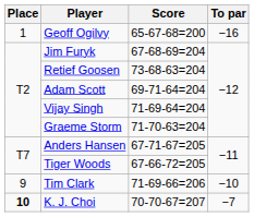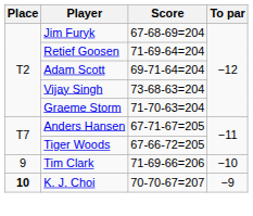 <table class="wikitable">
 <tr>
 <th>Place</th>
 <th>Player</th>
 <th>Score</th>
 <th>To par</th>
-</tr>
-<tr>
-<td align=center>1</td>
-<td> <a href='#'>Geoff Ogilvy</a></td>
-<td align=center>65-67-68=200</td>
-<td align=center>−16</td>
 </tr>
 <tr>
 <td rowspan="5" align=center>T2</td>
 <td> <a href='#'>Jim Furyk</a></td>
 <td align=center>67-68-69=204</td>
 <td rowspan="5" align=center>−12</td>
 </tr>
 <tr>
 <td> <a href='#'>Retief Goosen</a></td>
-<td align=center>73-68-63=204</td>
+<td align=center>71-69-64=204</td>
 </tr>
 <tr>
 <td> <a href='#'>Adam Scott</a></td>
 <td align=center>69-71-64=204</td>
 </tr>
 <tr>
 <td> <a href='#'>Vijay Singh</a></td>
-<td align=center>71-69-64=204</td>
+<td align=center>73-68-63=204</td>
 </tr>
 <tr>
 <td> <a href='#'>Graeme Storm</a></td>
 <td align=center>71-70-63=204</td>
 </tr>
 <tr>
 <td rowspan="2" align=center>T7</td>
 <td> <a href='#'>Anders Hansen</a></td>
 <td align=center>67-71-67=205</td>
 <td rowspan="2" align=center>−11</td>
 </tr>
 <tr>
 <td> <a href='#'>Tiger Woods</a></td>
 <td align=center>67-66-72=205</td>
 </tr>
 <tr>
 <td align=center>9</td>
 <td> <a href='#'>Tim Clark</a></td>
 <td align=center>71-69-66=206</td>
 <td align=center>−10</td>
 </tr>
 <tr>
 <td align=center><strong>10</strong></td>
 <td> <a href='#'>K. J. Choi</a></td>
 <td align=center>70-70-67=207</td>
-<td align=center>−7</td>
+<td align=center>−9</td>
 </tr>
 </table>
